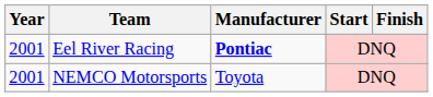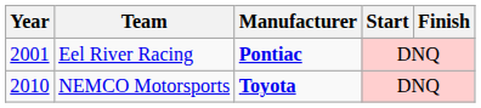 <table class="wikitable" style="font-size: 90%;">
 <tr>
 <th>Year</th>
 <th>Team</th>
 <th>Manufacturer</th>
 <th>Start</th>
 <th>Finish</th>
 </tr>
 <tr>
 <td><a href='#'>2001</a></td>
 <td><a href='#'>Eel River Racing</a></td>
 <td><strong><a href='#'>Pontiac</a></strong></td>
 <td colspan=2 align=center style="background:#FFCFCF;">DNQ</td>
 </tr>
 <tr>
-<td><a href='#'>2001</a></td>
+<td><a href='#'>2010</a></td>
 <td><a href='#'>NEMCO Motorsports</a></td>
-<td><a href='#'>Toyota</a></td>
+<td><strong><a href='#'>Toyota</a></strong></td>
 <td colspan=2 align=center style="background:#FFCFCF;">DNQ</td>
 </tr>
 </table>
